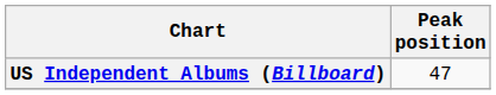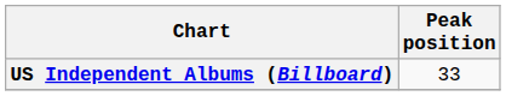 <table class="wikitable plainrowheaders sortable" style="text-align:center;" border="1">
 <tr>
 <th scope="col">Chart</th>
 <th scope="col">Peak<br>position</th>
 </tr>
 <tr>
 <th scope="row">US <a href='#'>Independent Albums</a> (<em><a href='#'>Billboard</a></em>)</th>
-<td>47</td>
+<td>33</td>
 </tr>
 <tr>
 </tr>
 </table>
